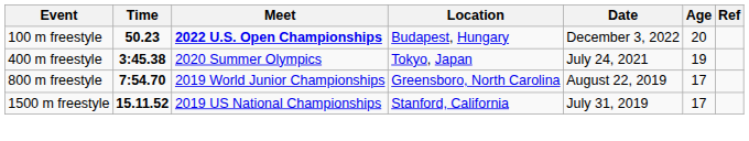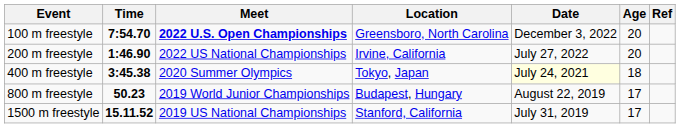 <table class="wikitable">
 <tr>
 <th>Event</th>
 <th>Time</th>
 <th>Meet</th>
 <th>Location</th>
 <th>Date</th>
 <th>Age</th>
 <th>Ref</th>
 </tr>
 <tr>
 <td>100 m freestyle</td>
-<td style="text-align:center;"><strong>50.23</strong></td>
+<td style="text-align:center;"><strong>7:54.70</strong></td>
 <td><strong><a href='#'>2022 U.S. Open Championships</a></strong></td>
-<td><a href='#'>Budapest</a>, <a href='#'>Hungary</a></td>
+<td><a href='#'>Greensboro, North Carolina</a></td>
 <td>December 3, 2022</td>
+<td style="text-align:center;">20</td>
+<td style="text-align:center;"></td>
+</tr>
+<tr>
+<td>200 m freestyle</td>
+<td style="text-align:center;"><strong>1:46.90</strong></td>
+<td><a href='#'>2022 US National Championships</a></td>
+<td><a href='#'>Irvine, California</a></td>
+<td>July 27, 2022</td>
 <td style="text-align:center;">20</td>
 <td style="text-align:center;"></td>
 </tr>
 <tr>
 <td>400 m freestyle</td>
 <td style="text-align:center;"><strong>3:45.38</strong></td>
 <td><a href='#'>2020 Summer Olympics</a></td>
 <td><a href='#'>Tokyo</a>, <a href='#'>Japan</a></td>
-<td>July 24, 2021</td>
-<td style="text-align:center;">19</td>
+<td style="background: lightyellow;">July 24, 2021</td>
+<td style="text-align:center;">18</td>
 <td style="text-align:center;"></td>
 </tr>
 <tr>
 <td>800 m freestyle</td>
-<td style="text-align:center;"><strong>7:54.70</strong></td>
+<td style="text-align:center;"><strong>50.23</strong></td>
 <td><a href='#'>2019 World Junior Championships</a></td>
-<td><a href='#'>Greensboro, North Carolina</a></td>
+<td><a href='#'>Budapest</a>, <a href='#'>Hungary</a></td>
 <td>August 22, 2019</td>
 <td style="text-align:center;">17</td>
 <td style="text-align:center;"></td>
 </tr>
 <tr>
 <td>1500 m freestyle</td>
 <td style="text-align:center;"><strong>15.11.52</strong></td>
 <td><a href='#'>2019 US National Championships</a></td>
 <td><a href='#'>Stanford, California</a></td>
 <td>July 31, 2019</td>
 <td style="text-align:center;">17</td>
 <td style="text-align:center;"></td>
 </tr>
 </table>
